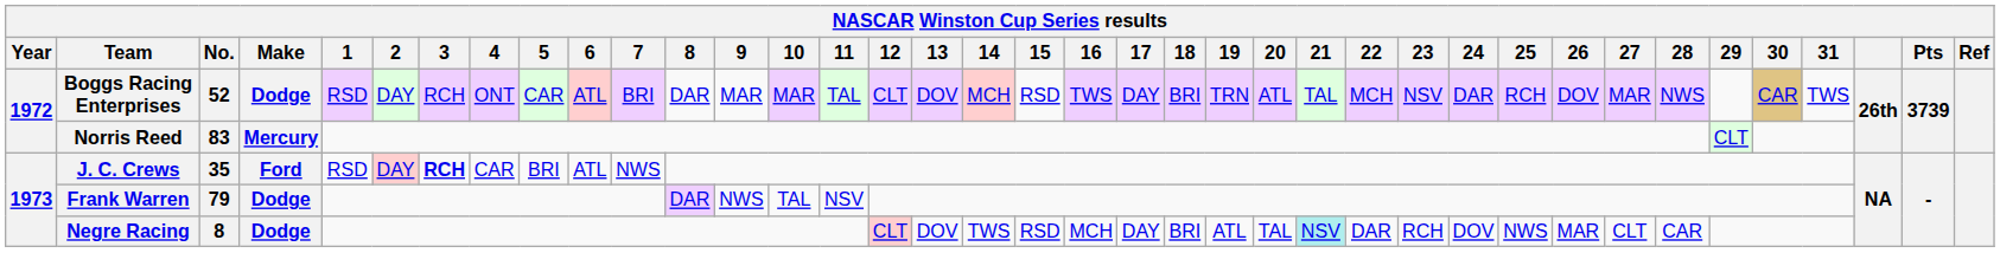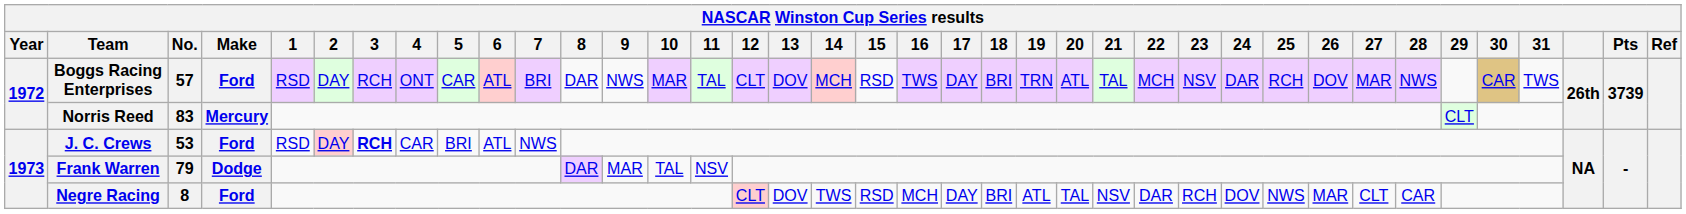 <table class="wikitable" style="text-align:center; font-size:75%">
 <tr>
 <th colspan=45><a href='#'>NASCAR</a> <a href='#'>Winston Cup Series</a> results</th>
 </tr>
 <tr>
 <th>Year</th>
 <th>Team</th>
 <th>No.</th>
 <th>Make</th>
 <th>1</th>
 <th>2</th>
 <th>3</th>
 <th>4</th>
 <th>5</th>
 <th>6</th>
 <th>7</th>
 <th>8</th>
 <th>9</th>
 <th>10</th>
 <th>11</th>
 <th>12</th>
 <th>13</th>
 <th>14</th>
 <th>15</th>
 <th>16</th>
 <th>17</th>
 <th>18</th>
 <th>19</th>
 <th>20</th>
 <th>21</th>
 <th>22</th>
 <th>23</th>
 <th>24</th>
 <th>25</th>
 <th>26</th>
 <th>27</th>
 <th>28</th>
 <th>29</th>
 <th>30</th>
 <th>31</th>
 <th></th>
 <th>Pts</th>
 <th>Ref</th>
 </tr>
 <tr>
 <th rowspan=2><a href='#'>1972</a></th>
 <th>Boggs Racing Enterprises</th>
-<th>52</th>
-<th><a href='#'>Dodge</a></th>
+<th>57</th>
+<th><a href='#'>Ford</a></th>
 <td style="background:#EFCFFF;"><a href='#'>RSD</a><br></td>
 <td style="background:#DFFFDF;"><a href='#'>DAY</a><br></td>
 <td style="background:#EFCFFF;"><a href='#'>RCH</a><br></td>
 <td style="background:#EFCFFF;"><a href='#'>ONT</a><br></td>
 <td style="background:#DFFFDF;"><a href='#'>CAR</a><br></td>
 <td style="background:#FFCFCF;"><a href='#'>ATL</a><br></td>
 <td style="background:#EFCFFF;"><a href='#'>BRI</a><br></td>
 <td><a href='#'>DAR</a></td>
-<td><a href='#'>MAR</a></td>
+<td><a href='#'>NWS</a></td>
 <td style="background:#EFCFFF;"><a href='#'>MAR</a><br></td>
 <td style="background:#DFFFDF;"><a href='#'>TAL</a><br></td>
 <td style="background:#EFCFFF;"><a href='#'>CLT</a><br></td>
 <td style="background:#EFCFFF;"><a href='#'>DOV</a><br></td>
 <td style="background:#FFCFCF;"><a href='#'>MCH</a><br></td>
 <td><a href='#'>RSD</a></td>
 <td style="background:#EFCFFF;"><a href='#'>TWS</a><br></td>
 <td style="background:#EFCFFF;"><a href='#'>DAY</a><br></td>
 <td style="background:#EFCFFF;"><a href='#'>BRI</a><br></td>
 <td style="background:#EFCFFF;"><a href='#'>TRN</a><br></td>
 <td style="background:#EFCFFF;"><a href='#'>ATL</a><br></td>
 <td style="background:#DFFFDF;"><a href='#'>TAL</a><br></td>
 <td style="background:#EFCFFF;"><a href='#'>MCH</a><br></td>
 <td style="background:#EFCFFF;"><a href='#'>NSV</a><br></td>
 <td style="background:#EFCFFF;"><a href='#'>DAR</a><br></td>
 <td style="background:#EFCFFF;"><a href='#'>RCH</a><br></td>
 <td style="background:#EFCFFF;"><a href='#'>DOV</a><br></td>
 <td style="background:#EFCFFF;"><a href='#'>MAR</a><br></td>
 <td style="background:#EFCFFF;"><a href='#'>NWS</a><br></td>
 <td></td>
 <td style="background:#DFC484;"><a href='#'>CAR</a><br></td>
 <td><a href='#'>TWS</a></td>
 <th rowspan=2>26th</th>
 <th rowspan=2>3739</th>
 <th rowspan=2></th>
 </tr>
 <tr>
 <th>Norris Reed</th>
 <th>83</th>
 <th><a href='#'>Mercury</a></th>
 <td colspan=28></td>
 <td style="background:#DFFFDF;"><a href='#'>CLT</a><br></td>
 <td colspan=2></td>
 </tr>
 <tr>
 <th rowspan=3><a href='#'>1973</a></th>
 <th><a href='#'>J. C. Crews</a></th>
-<th>35</th>
+<th>53</th>
 <th><a href='#'>Ford</a></th>
 <td><a href='#'>RSD</a></td>
 <td style="background:#FFCFCF;"><a href='#'>DAY</a><br></td>
 <td><strong><a href='#'>RCH</a></strong></td>
 <td><a href='#'>CAR</a></td>
 <td><a href='#'>BRI</a></td>
 <td><a href='#'>ATL</a></td>
 <td><a href='#'>NWS</a></td>
 <td colspan=24></td>
 <th rowspan=3>NA</th>
 <th rowspan=3>-</th>
 <th rowspan=3></th>
 </tr>
 <tr>
 <th><a href='#'>Frank Warren</a></th>
 <th>79</th>
 <th><a href='#'>Dodge</a></th>
 <td colspan=7></td>
 <td style="background:#EFCFFF;"><a href='#'>DAR</a><br></td>
-<td><a href='#'>NWS</a></td>
+<td><a href='#'>MAR</a></td>
 <td><a href='#'>TAL</a></td>
 <td><a href='#'>NSV</a></td>
 <td colspan=20></td>
 </tr>
 <tr>
 <th><a href='#'>Negre Racing</a></th>
 <th>8</th>
-<th><a href='#'>Dodge</a></th>
+<th><a href='#'>Ford</a></th>
 <td colspan=11></td>
 <td style="background:#FFCFCF;"><a href='#'>CLT</a><br></td>
 <td><a href='#'>DOV</a></td>
 <td><a href='#'>TWS</a></td>
 <td><a href='#'>RSD</a></td>
 <td><a href='#'>MCH</a></td>
 <td><a href='#'>DAY</a></td>
 <td><a href='#'>BRI</a></td>
 <td><a href='#'>ATL</a></td>
 <td><a href='#'>TAL</a></td>
-<td style="background: paleturquoise;"><a href='#'>NSV</a></td>
+<td><a href='#'>NSV</a></td>
 <td><a href='#'>DAR</a></td>
 <td><a href='#'>RCH</a></td>
 <td><a href='#'>DOV</a></td>
 <td><a href='#'>NWS</a></td>
 <td><a href='#'>MAR</a></td>
 <td><a href='#'>CLT</a></td>
 <td><a href='#'>CAR</a></td>
 <td colspan=3></td>
 </tr>
 </table>
